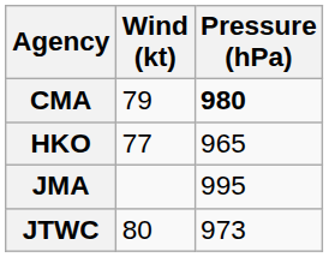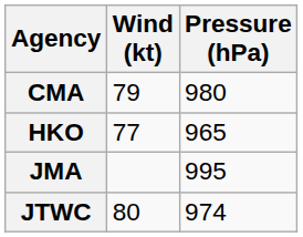 <table class="wikitable floatleft">
 <tr>
 <th>Agency</th>
 <th>Wind<br>(kt)</th>
 <th>Pressure<br>(hPa)</th>
 </tr>
 <tr>
 <th>CMA</th>
 <td>79</td>
-<td><strong>980</strong></td>
+<td>980</td>
 </tr>
 <tr>
 <th>HKO</th>
 <td>77</td>
 <td>965</td>
 </tr>
 <tr>
 <th>JMA</th>
 <td></td>
 <td>995</td>
 </tr>
 <tr>
 <th>JTWC</th>
 <td>80</td>
-<td>973</td>
+<td>974</td>
 </tr>
 </table>
